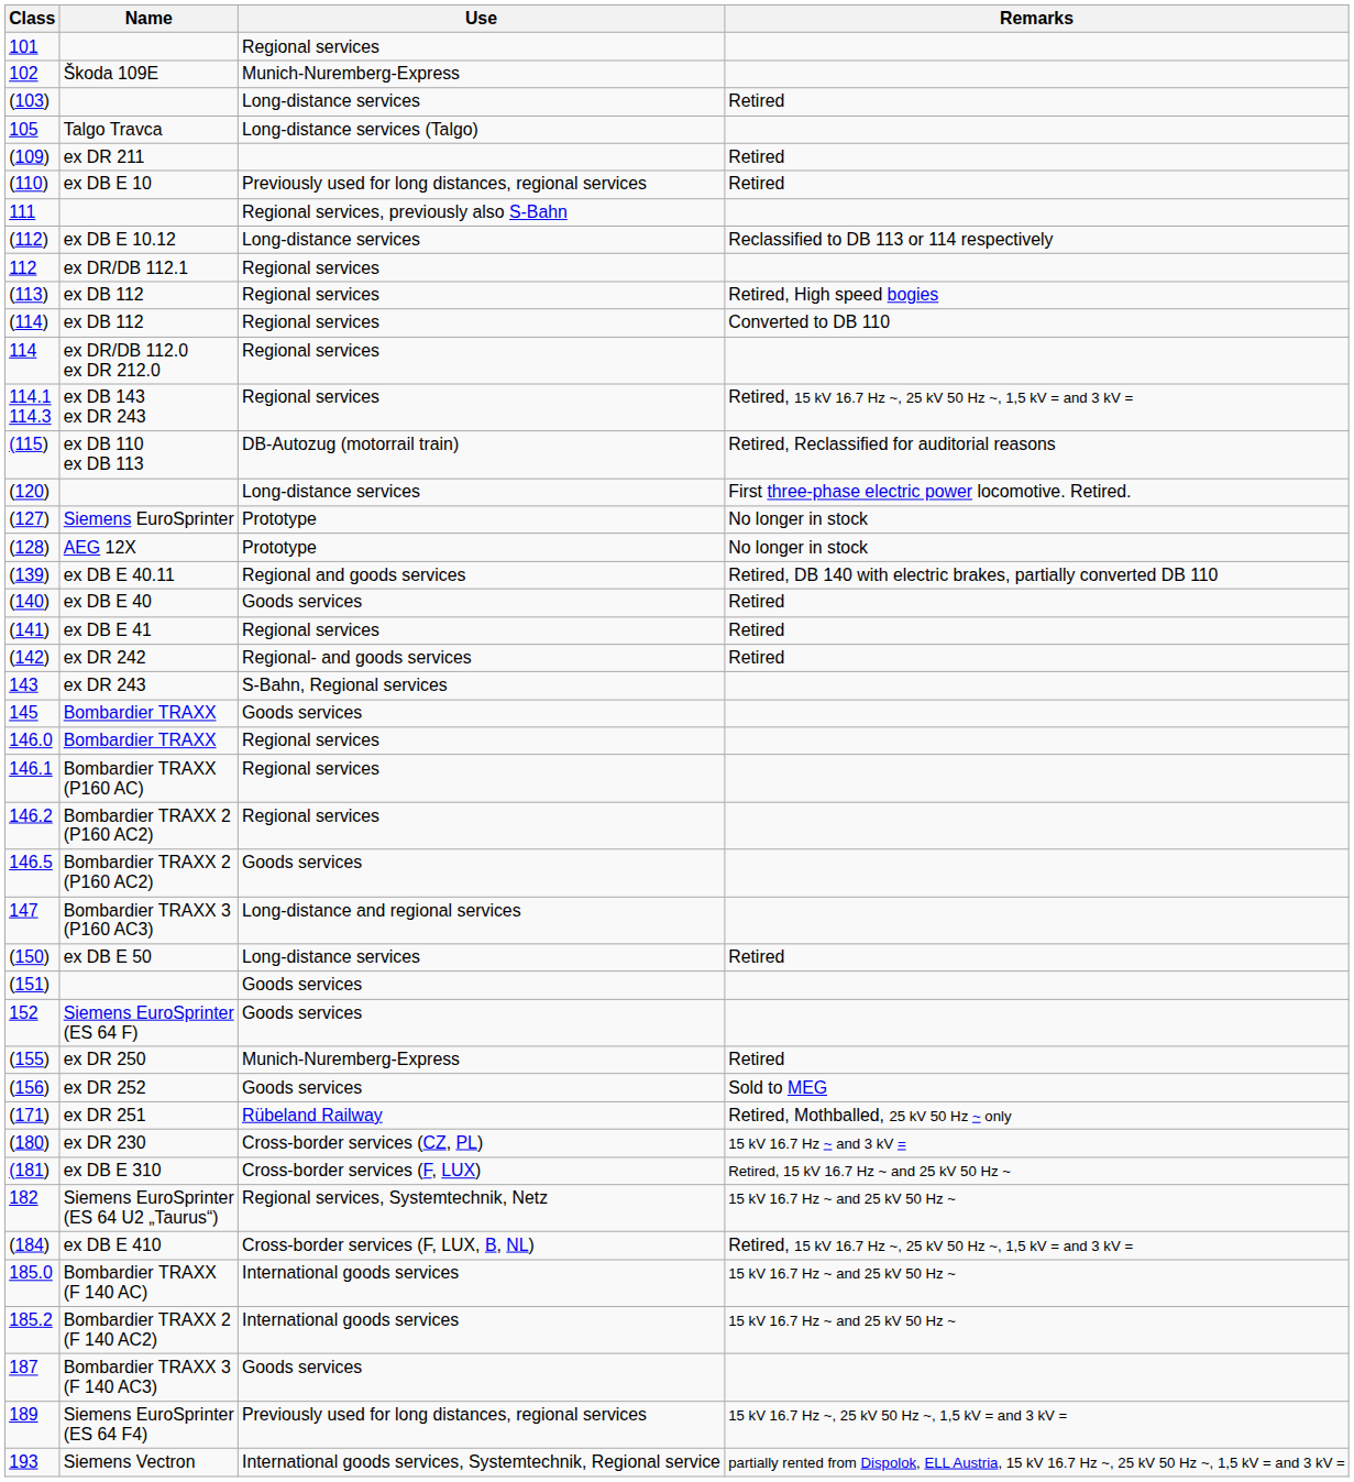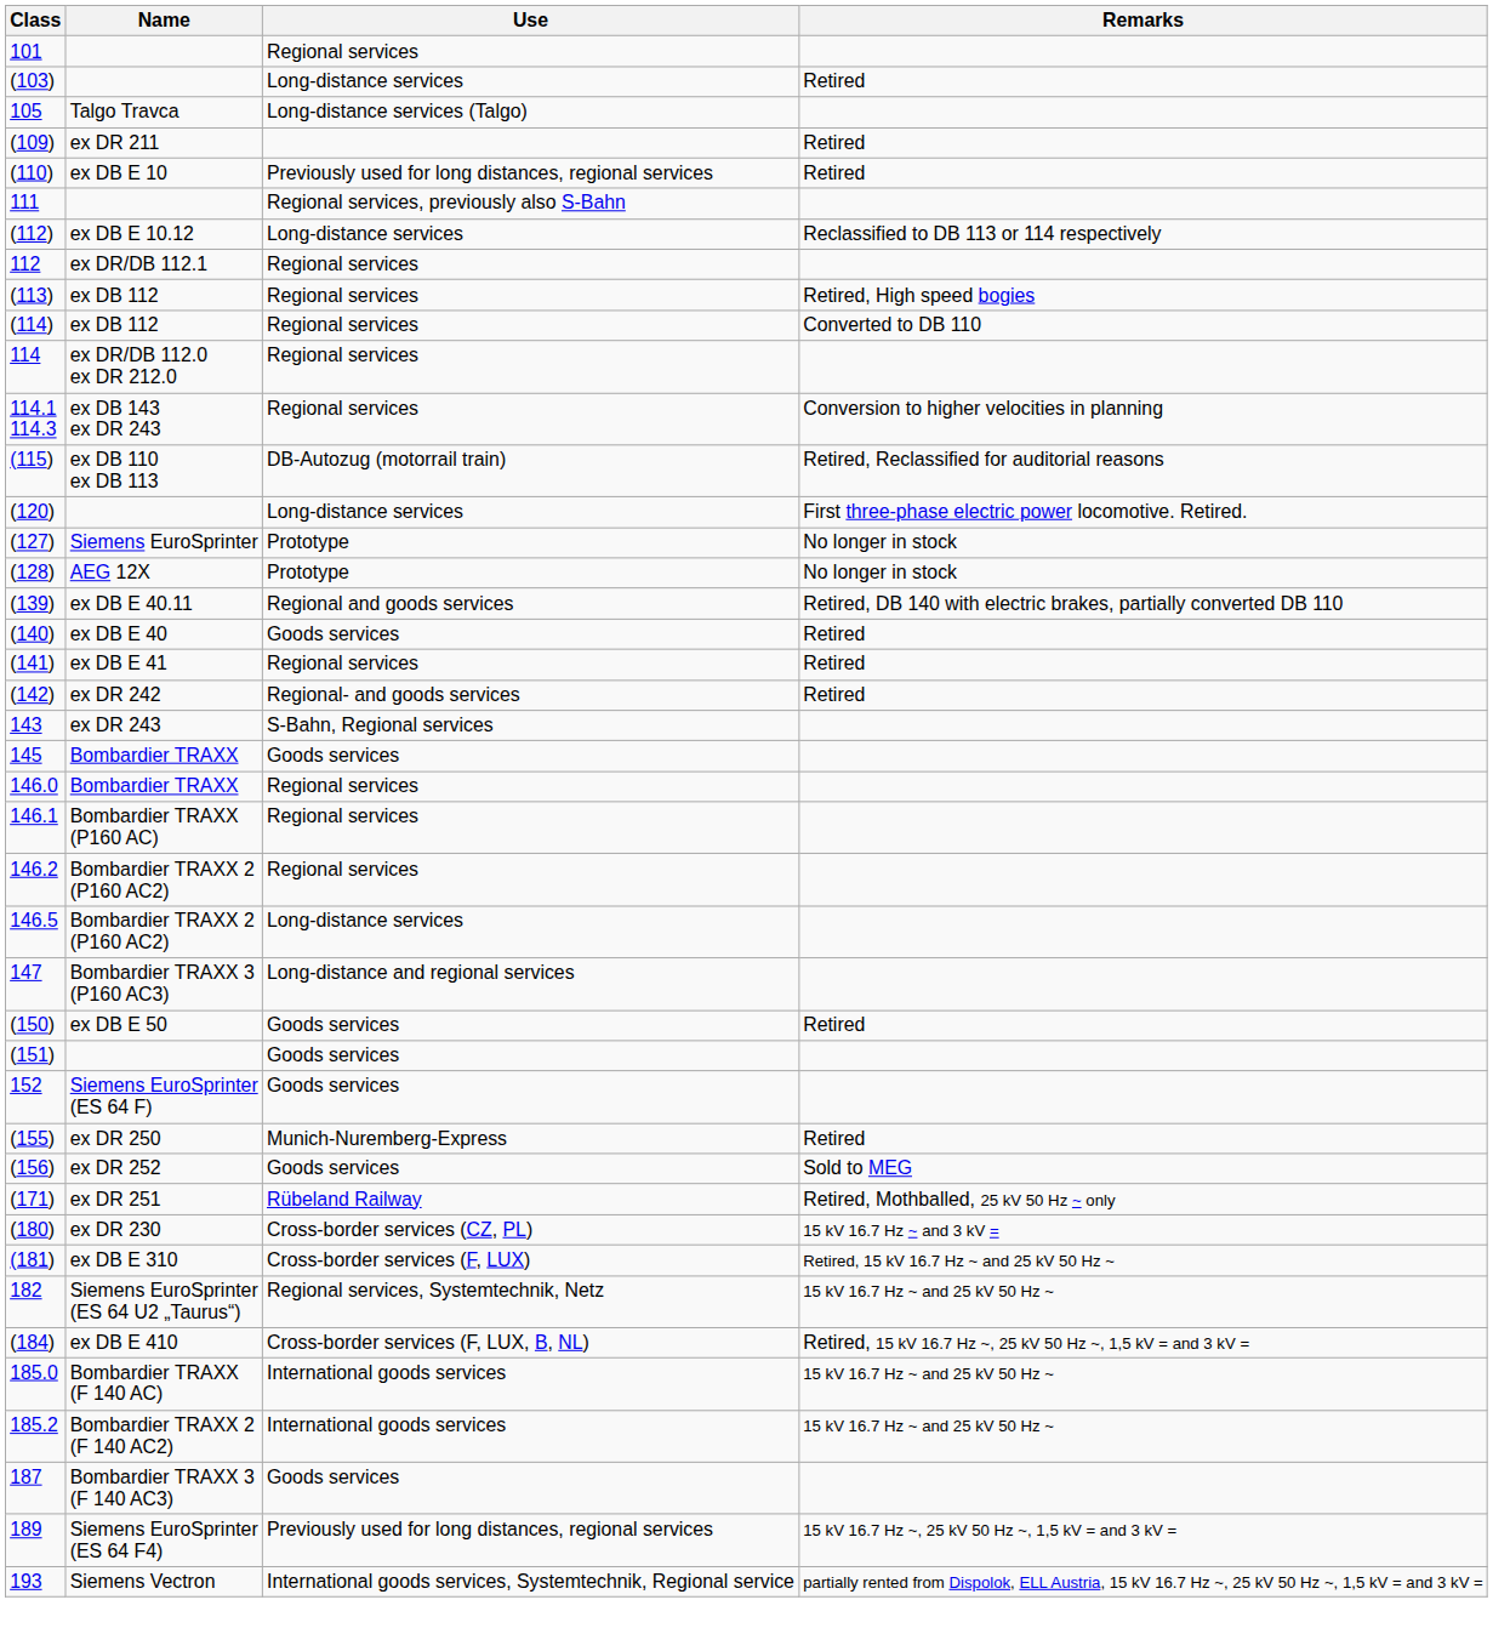 <table class="wikitable">
 <tr class="backgroundcolor6">
 <th>Class</th>
 <th>Name</th>
 <th>Use</th>
 <th>Remarks</th>
 </tr>
 <tr>
 <td><a href='#'>101</a></td>
 <td></td>
 <td>Regional services</td>
-<td></td>
-</tr>
-<tr>
-<td><a href='#'>102</a></td>
-<td>Škoda 109E</td>
-<td>Munich-Nuremberg-Express</td>
 <td></td>
 </tr>
 <tr>
 <td>(<a href='#'>103</a>)</td>
 <td></td>
 <td>Long-distance services</td>
 <td>Retired</td>
 </tr>
 <tr>
 <td><a href='#'>105</a></td>
 <td>Talgo Travca</td>
 <td>Long-distance services (Talgo)</td>
 <td></td>
 </tr>
 <tr>
 <td>(<a href='#'>109</a>)</td>
 <td>ex DR 211</td>
 <td></td>
 <td>Retired</td>
 </tr>
 <tr valign="top">
 <td>(<a href='#'>110</a>)</td>
 <td>ex DB E 10</td>
 <td>Previously used for long distances, regional services</td>
 <td>Retired</td>
 </tr>
 <tr valign="top">
 <td><a href='#'>111</a></td>
 <td></td>
 <td>Regional services, previously also <a href='#'>S-Bahn</a></td>
 <td></td>
 </tr>
 <tr>
 <td>(<a href='#'>112</a>)</td>
 <td>ex DB E 10.12</td>
 <td>Long-distance services</td>
 <td>Reclassified to DB 113 or 114 respectively</td>
 </tr>
 <tr>
 <td><a href='#'>112</a></td>
 <td>ex DR/DB 112.1</td>
 <td>Regional services</td>
 <td></td>
 </tr>
 <tr>
 <td>(<a href='#'>113</a>)</td>
 <td>ex DB 112</td>
 <td>Regional services</td>
 <td>Retired, High speed <a href='#'>bogies</a></td>
 </tr>
 <tr>
 <td>(<a href='#'>114</a>)</td>
 <td>ex DB 112</td>
 <td>Regional services</td>
 <td>Converted to DB 110</td>
 </tr>
 <tr valign="top">
 <td><a href='#'>114</a></td>
 <td>ex DR/DB 112.0<br>ex DR 212.0</td>
 <td>Regional services</td>
 <td></td>
 </tr>
 <tr valign="top">
 <td><a href='#'>114.1<br>114.3</a></td>
 <td>ex DB 143<br>ex DR 243</td>
 <td>Regional services</td>
-<td>Retired, <small>15 kV 16.7 Hz ~, 25 kV 50 Hz ~, 1,5 kV = and 3 kV =</small></td>
+<td>Conversion to higher velocities in planning</td>
 </tr>
 <tr valign="top">
 <td><a href='#'>(115</a>)</td>
 <td>ex DB 110<br>ex DB 113</td>
 <td>DB-Autozug (motorrail train)</td>
 <td>Retired, Reclassified for auditorial reasons</td>
 </tr>
 <tr>
 <td>(<a href='#'>120</a>)</td>
 <td></td>
 <td>Long-distance services</td>
 <td>First <a href='#'>three-phase electric power</a> locomotive. Retired.</td>
 </tr>
 <tr>
 <td>(<a href='#'>127</a>)</td>
 <td><a href='#'>Siemens</a> EuroSprinter</td>
 <td>Prototype</td>
 <td>No longer in stock</td>
 </tr>
 <tr>
 <td>(<a href='#'>128</a>)</td>
 <td><a href='#'>AEG</a> 12X</td>
 <td>Prototype</td>
 <td>No longer in stock</td>
 </tr>
 <tr>
 <td>(<a href='#'>139</a>)</td>
 <td>ex DB E 40.11</td>
 <td>Regional and goods services</td>
 <td>Retired, DB 140 with electric brakes, partially converted DB 110</td>
 </tr>
 <tr>
 <td>(<a href='#'>140</a>)</td>
 <td>ex DB E 40</td>
 <td>Goods services</td>
 <td>Retired</td>
 </tr>
 <tr>
 <td>(<a href='#'>141</a>)</td>
 <td>ex DB E 41</td>
 <td>Regional services</td>
 <td>Retired</td>
 </tr>
 <tr>
 <td>(<a href='#'>142</a>)</td>
 <td>ex DR 242</td>
 <td>Regional- and goods services</td>
 <td>Retired</td>
 </tr>
 <tr>
 <td><a href='#'>143</a></td>
 <td>ex DR 243</td>
 <td>S-Bahn, Regional services</td>
 <td></td>
 </tr>
 <tr>
 <td><a href='#'>145</a></td>
 <td><a href='#'>Bombardier TRAXX</a></td>
 <td>Goods services</td>
 <td></td>
 </tr>
 <tr>
 <td><a href='#'>146.0</a></td>
 <td><a href='#'>Bombardier TRAXX</a></td>
 <td>Regional services</td>
 <td></td>
 </tr>
 <tr valign="top">
 <td><a href='#'>146.1</a></td>
 <td>Bombardier TRAXX<br>(P160 AC)</td>
 <td>Regional services</td>
 <td></td>
 </tr>
 <tr valign="top">
 <td><a href='#'>146.2</a></td>
 <td>Bombardier TRAXX 2<br>(P160 AC2)</td>
 <td>Regional services</td>
 <td></td>
 </tr>
 <tr valign="top">
 <td><a href='#'>146.5</a></td>
 <td>Bombardier TRAXX 2<br>(P160 AC2)</td>
-<td>Goods services</td>
+<td>Long-distance services</td>
 <td></td>
 </tr>
 <tr valign="top">
 <td><a href='#'>147</a></td>
 <td>Bombardier TRAXX 3<br>(P160 AC3)</td>
 <td>Long-distance and regional services</td>
 <td></td>
 </tr>
 <tr>
 <td>(<a href='#'>150</a>)</td>
 <td>ex DB E 50</td>
-<td>Long-distance services</td>
+<td>Goods services</td>
 <td>Retired</td>
 </tr>
 <tr>
 <td>(<a href='#'>151</a>)</td>
 <td></td>
 <td>Goods services</td>
 <td></td>
 </tr>
 <tr valign="top">
 <td><a href='#'>152</a></td>
 <td><a href='#'>Siemens EuroSprinter</a><br>(ES 64 F)</td>
 <td>Goods services</td>
 <td></td>
 </tr>
 <tr>
 <td>(<a href='#'>155</a>)</td>
 <td>ex DR 250</td>
 <td>Munich-Nuremberg-Express</td>
 <td>Retired</td>
 </tr>
 <tr>
 <td>(<a href='#'>156</a>)</td>
 <td>ex DR 252</td>
 <td>Goods services</td>
 <td>Sold to <a href='#'>MEG</a></td>
 </tr>
 <tr>
 <td>(<a href='#'>171</a>)</td>
 <td>ex DR 251</td>
 <td><a href='#'>Rübeland Railway</a></td>
 <td>Retired, Mothballed, <small>25 kV 50 Hz <a href='#'>~</a> only</small></td>
 </tr>
 <tr valign="top">
 <td>(<a href='#'>180</a>)</td>
 <td>ex DR 230</td>
 <td>Cross-border services (<a href='#'>CZ</a>, <a href='#'>PL</a>)</td>
 <td><small>15 kV 16.7 Hz <a href='#'>~</a> and 3 kV <a href='#'>=</a></small></td>
 </tr>
 <tr valign="top">
 <td><a href='#'>(181</a>)</td>
 <td>ex DB E 310</td>
 <td>Cross-border services (<a href='#'>F</a>, <a href='#'>LUX</a>)</td>
 <td><small>Retired, 15 kV 16.7 Hz ~ and 25 kV 50 Hz ~</small></td>
 </tr>
 <tr valign="top">
 <td><a href='#'>182</a></td>
 <td>Siemens EuroSprinter<br>(ES 64 U2 „Taurus“)</td>
 <td>Regional services, Systemtechnik, Netz</td>
 <td><small>15 kV 16.7 Hz ~ and 25 kV 50 Hz ~</small></td>
 </tr>
 <tr valign="top">
 <td>(<a href='#'>184</a>)</td>
 <td>ex DB E 410</td>
 <td>Cross-border services (F, LUX, <a href='#'>B</a>, <a href='#'>NL</a>)</td>
 <td>Retired, <small>15 kV 16.7 Hz ~, 25 kV 50 Hz ~, 1,5 kV = and 3 kV =</small></td>
 </tr>
 <tr valign="top">
 <td><a href='#'>185.0</a></td>
 <td>Bombardier TRAXX<br>(F 140 AC)</td>
 <td>International goods services</td>
 <td><small>15 kV 16.7 Hz ~ and 25 kV 50 Hz ~</small></td>
 </tr>
 <tr valign="top">
 <td><a href='#'>185.2</a></td>
 <td>Bombardier TRAXX 2<br>(F 140 AC2)</td>
 <td>International goods services</td>
 <td><small>15 kV 16.7 Hz ~ and 25 kV 50 Hz ~</small></td>
 </tr>
 <tr valign="top">
 <td><a href='#'>187</a></td>
 <td>Bombardier TRAXX 3<br>(F 140 AC3)</td>
 <td>Goods services</td>
 <td></td>
 </tr>
 <tr valign="top">
 <td><a href='#'>189</a></td>
 <td>Siemens EuroSprinter<br>(ES 64 F4)</td>
 <td>Previously used for long distances, regional services</td>
 <td><small>15 kV 16.7 Hz ~, 25 kV 50 Hz ~, 1,5 kV = and 3 kV =</small></td>
 </tr>
 <tr valign="top">
 <td><a href='#'>193</a></td>
 <td>Siemens Vectron</td>
 <td>International goods services, Systemtechnik, Regional service</td>
 <td><small>partially rented from <a href='#'>Dispolok</a>, <a href='#'>ELL Austria</a>, 15 kV 16.7 Hz ~, 25 kV 50 Hz ~, 1,5 kV = and 3 kV =</small></td>
 </tr>
 </table>
